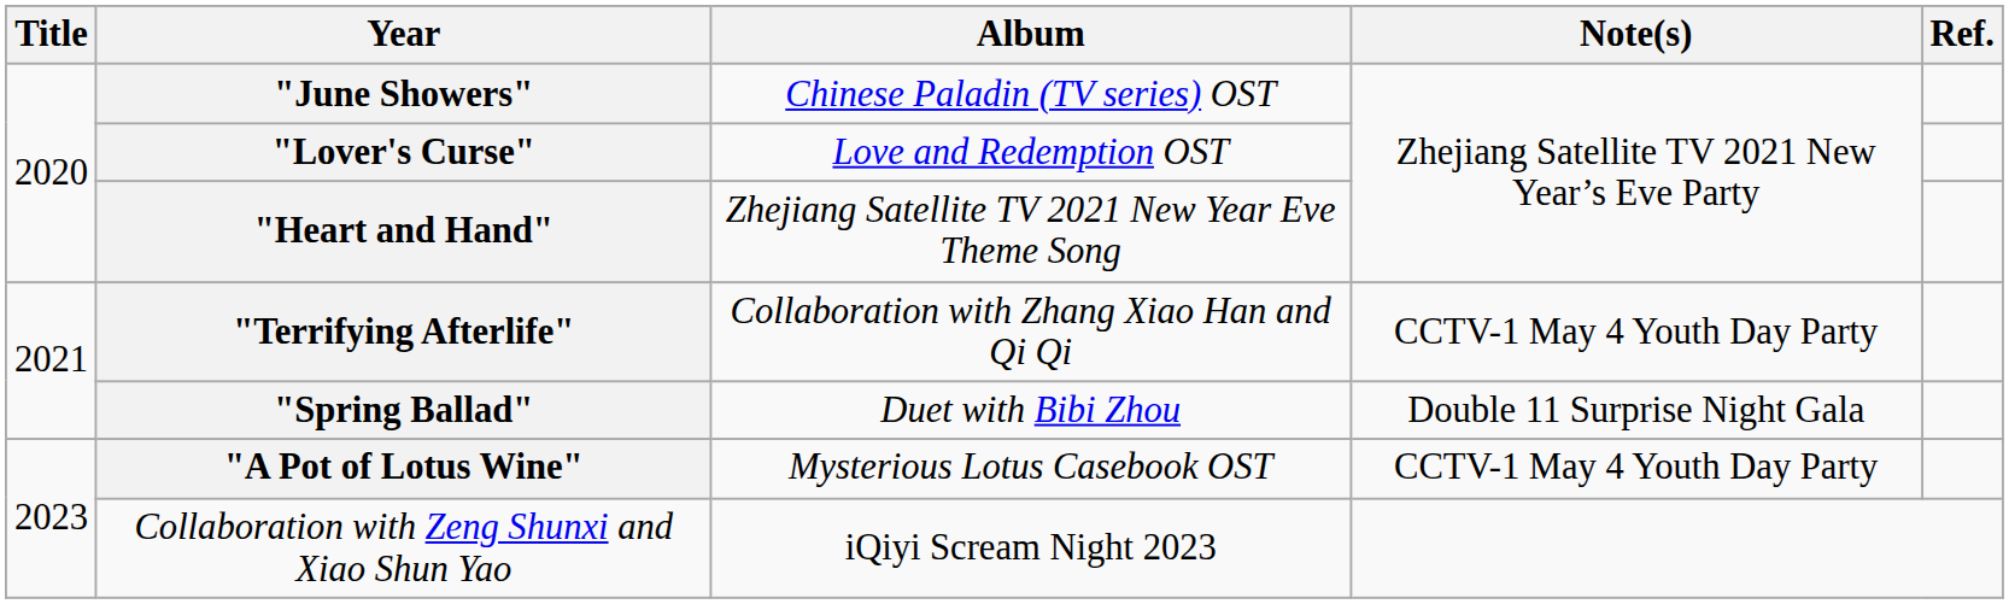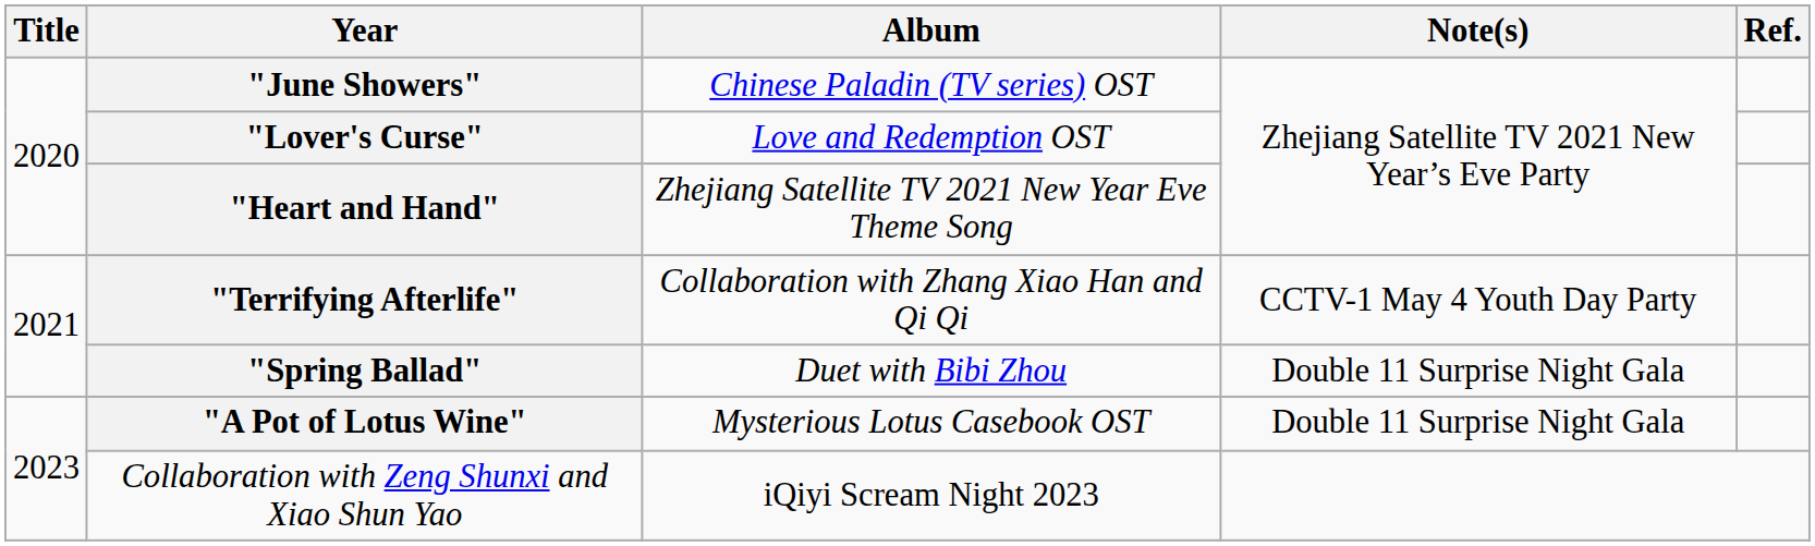 <table class="wikitable plainrowheaders" style="text-align:center">
 <tr>
 <th>Title</th>
 <th>Year</th>
 <th>Album</th>
 <th>Note(s)</th>
 <th>Ref.</th>
 </tr>
 <tr>
 <td rowspan=3>2020</td>
 <th scope=row>"June Showers" </th>
 <td><em><a href='#'>Chinese Paladin (TV series)</a> OST</em></td>
 <td rowspan=3>Zhejiang Satellite TV 2021 New Year’s Eve Party</td>
 <td></td>
 </tr>
 <tr>
 <th scope=row>"Lover's Curse" </th>
 <td><em><a href='#'>Love and Redemption</a> OST</em></td>
 <td></td>
 </tr>
 <tr>
 <th scope=row>"Heart and Hand" </th>
 <td><em>Zhejiang Satellite TV 2021 New Year Eve Theme Song</em></td>
 <td></td>
 </tr>
 <tr>
 <td rowspan=2>2021</td>
 <th scope=row>"Terrifying Afterlife" </th>
 <td><em>Collaboration with Zhang Xiao Han and Qi Qi</em></td>
 <td>CCTV-1 May 4 Youth Day Party</td>
 <td></td>
 </tr>
 <tr>
 <th scope=row>"Spring Ballad" </th>
 <td><em>Duet with <a href='#'>Bibi Zhou</a></em></td>
 <td>Double 11 Surprise Night Gala</td>
 <td></td>
 </tr>
 <tr>
 <td rowspan=2>2023</td>
 <th scope=row>"A Pot of Lotus Wine" </th>
 <td><em>Mysterious Lotus Casebook OST</em></td>
-<td>CCTV-1 May 4 Youth Day Party</td>
+<td>Double 11 Surprise Night Gala</td>
 <td></td>
 </tr>
 <tr ! scope=row| "Under the Heaven" >
 <td><em>Collaboration with <a href='#'>Zeng Shunxi</a> and Xiao Shun Yao</em></td>
 <td>iQiyi Scream Night 2023<br></td>
 </tr>
 </table>
